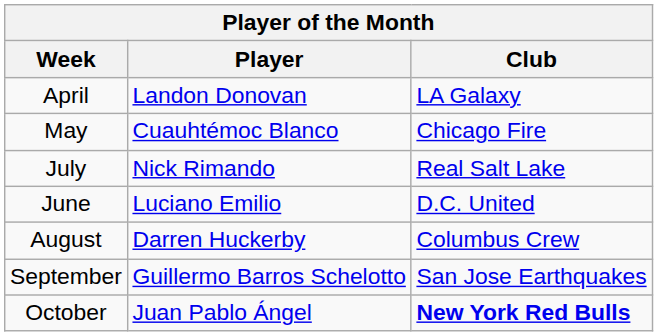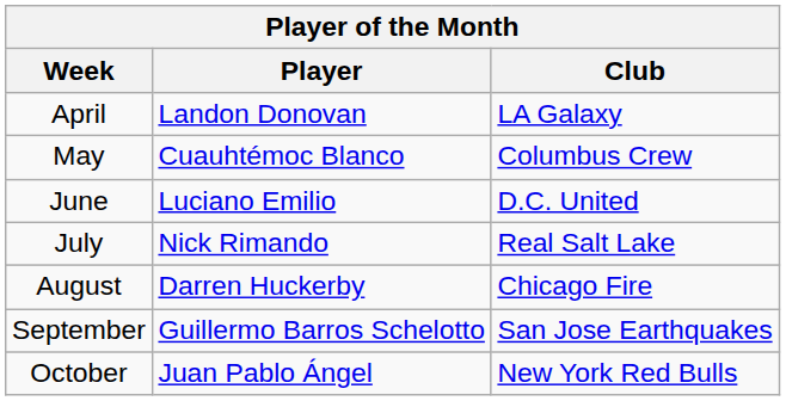 <table class="wikitable collapsible collapsed">
 <tr>
 <th colspan="3">Player of the Month</th>
 </tr>
 <tr>
 <th>Week</th>
 <th>Player</th>
 <th>Club</th>
 </tr>
 <tr>
 <td align=center>April</td>
 <td> <a href='#'>Landon Donovan</a></td>
 <td><a href='#'>LA Galaxy</a></td>
 </tr>
 <tr>
 <td align=center>May</td>
 <td> <a href='#'>Cuauhtémoc Blanco</a></td>
-<td><a href='#'>Chicago Fire</a></td>
+<td><a href='#'>Columbus Crew</a></td>
+</tr>
+<tr>
+<td align=center>June</td>
+<td> <a href='#'>Luciano Emilio</a></td>
+<td><a href='#'>D.C. United</a></td>
 </tr>
 <tr>
 <td align=center>July</td>
 <td> <a href='#'>Nick Rimando</a></td>
 <td><a href='#'>Real Salt Lake</a></td>
 </tr>
 <tr>
-<td align=center>June</td>
-<td> <a href='#'>Luciano Emilio</a></td>
-<td><a href='#'>D.C. United</a></td>
-</tr>
-<tr>
 <td align=center>August</td>
 <td> <a href='#'>Darren Huckerby</a></td>
-<td><a href='#'>Columbus Crew</a></td>
+<td><a href='#'>Chicago Fire</a></td>
 </tr>
 <tr>
 <td align=center>September</td>
 <td> <a href='#'>Guillermo Barros Schelotto</a></td>
 <td><a href='#'>San Jose Earthquakes</a></td>
 </tr>
 <tr>
 <td align=center>October</td>
 <td> <a href='#'>Juan Pablo Ángel</a></td>
-<td><strong><a href='#'>New York Red Bulls</a></strong></td>
+<td><a href='#'>New York Red Bulls</a></td>
 </tr>
 </table>
